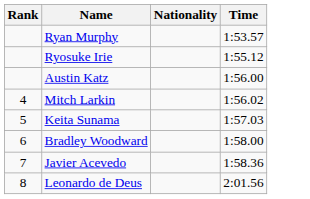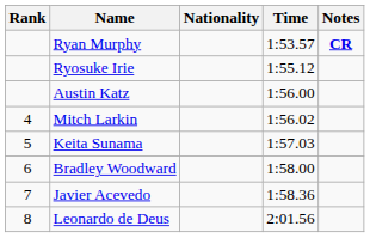 <table class="wikitable sortable" style="text-align:center">
 <tr>
 <th>Rank</th>
 <th>Name</th>
 <th>Nationality</th>
 <th>Time</th>
+<th>Notes</th>
 </tr>
 <tr>
 <td></td>
 <td align=left><a href='#'>Ryan Murphy</a></td>
 <td align=left></td>
 <td>1:53.57</td>
+<td><strong><a href='#'>CR</a></strong></td>
 </tr>
 <tr>
 <td></td>
 <td align=left><a href='#'>Ryosuke Irie</a></td>
 <td align=left></td>
 <td>1:55.12</td>
+<td></td>
 </tr>
 <tr>
 <td></td>
 <td align=left><a href='#'>Austin Katz</a></td>
 <td align=left></td>
 <td>1:56.00</td>
+<td></td>
 </tr>
 <tr>
 <td>4</td>
 <td align=left><a href='#'>Mitch Larkin</a></td>
 <td align=left></td>
 <td>1:56.02</td>
+<td></td>
 </tr>
 <tr>
 <td>5</td>
 <td align=left><a href='#'>Keita Sunama</a></td>
 <td align=left></td>
 <td>1:57.03</td>
+<td></td>
 </tr>
 <tr>
 <td>6</td>
 <td align=left><a href='#'>Bradley Woodward</a></td>
 <td align=left></td>
 <td>1:58.00</td>
+<td></td>
 </tr>
 <tr>
 <td>7</td>
 <td align=left><a href='#'>Javier Acevedo</a></td>
 <td align=left></td>
 <td>1:58.36</td>
+<td></td>
 </tr>
 <tr>
 <td>8</td>
 <td align=left><a href='#'>Leonardo de Deus</a></td>
 <td align=left></td>
 <td>2:01.56</td>
+<td></td>
 </tr>
 </table>
